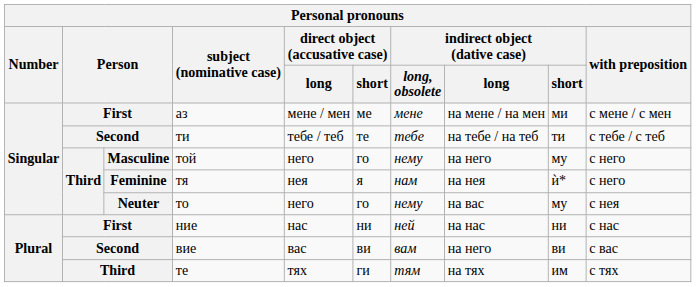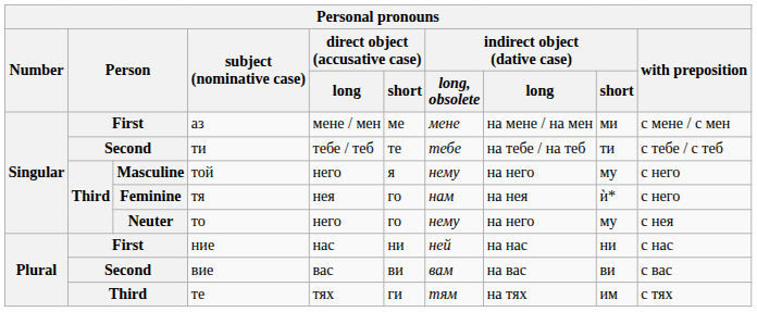 <table class="wikitable">
 <tr>
 <th colspan="10">Personal pronouns</th>
 </tr>
 <tr>
 <th rowspan="2">Number</th>
 <th colspan="2" rowspan="2">Person</th>
 <th rowspan="2">subject<br>(nominative case)</th>
 <th colspan="2">direct object<br>(accusative case)</th>
 <th colspan="3">indirect object<br>(dative case)</th>
 <th rowspan="2">with preposition</th>
 </tr>
 <tr>
 <th>long</th>
 <th>short</th>
 <th><em>long,</em><br><em>obsolete</em></th>
 <th>long</th>
 <th>short</th>
 </tr>
 <tr>
 <th rowspan="5">Singular</th>
 <th colspan="2">First</th>
 <td>аз</td>
 <td>мене / мен</td>
 <td>ме</td>
 <td><em>мене</em></td>
 <td>на мене / на мен</td>
 <td>ми</td>
 <td>с мене / с мен</td>
 </tr>
 <tr>
 <th colspan="2">Second</th>
 <td>ти</td>
 <td>тебе / теб</td>
 <td>те</td>
 <td><em>тебе</em></td>
 <td>на тебе / на теб</td>
 <td>ти</td>
 <td>с тебе / с теб</td>
 </tr>
 <tr>
 <th rowspan="3">Third</th>
 <th>Masculine</th>
 <td>той</td>
 <td>него</td>
-<td>го</td>
+<td>я</td>
 <td><em>нему</em></td>
 <td>на него</td>
 <td>му</td>
 <td>с него</td>
 </tr>
 <tr>
 <th>Feminine</th>
 <td>тя</td>
 <td>нея</td>
-<td>я</td>
+<td>го</td>
 <td><em>нам</em></td>
 <td>на нея</td>
 <td>ѝ*</td>
 <td>с него</td>
 </tr>
 <tr>
 <th>Neuter</th>
 <td>то</td>
 <td>него</td>
 <td>го</td>
 <td><em>нему</em></td>
-<td>на вас</td>
+<td>на него</td>
 <td>му</td>
 <td>с нея</td>
 </tr>
 <tr>
 <th rowspan="3">Plural</th>
 <th colspan="2">First</th>
 <td>ние</td>
 <td>нас</td>
 <td>ни</td>
 <td><em>ней</em></td>
 <td>на нас</td>
 <td>ни</td>
 <td>с нас</td>
 </tr>
 <tr>
 <th colspan="2">Second</th>
 <td>вие</td>
 <td>вас</td>
 <td>ви</td>
 <td><em>вам</em></td>
-<td>на него</td>
+<td>на вас</td>
 <td>ви</td>
 <td>с вас</td>
 </tr>
 <tr>
 <th colspan="2">Third</th>
 <td>те</td>
 <td>тях</td>
 <td>ги</td>
 <td><em>тям</em></td>
 <td>на тях</td>
 <td>им</td>
 <td>с тях</td>
 </tr>
 </table>
